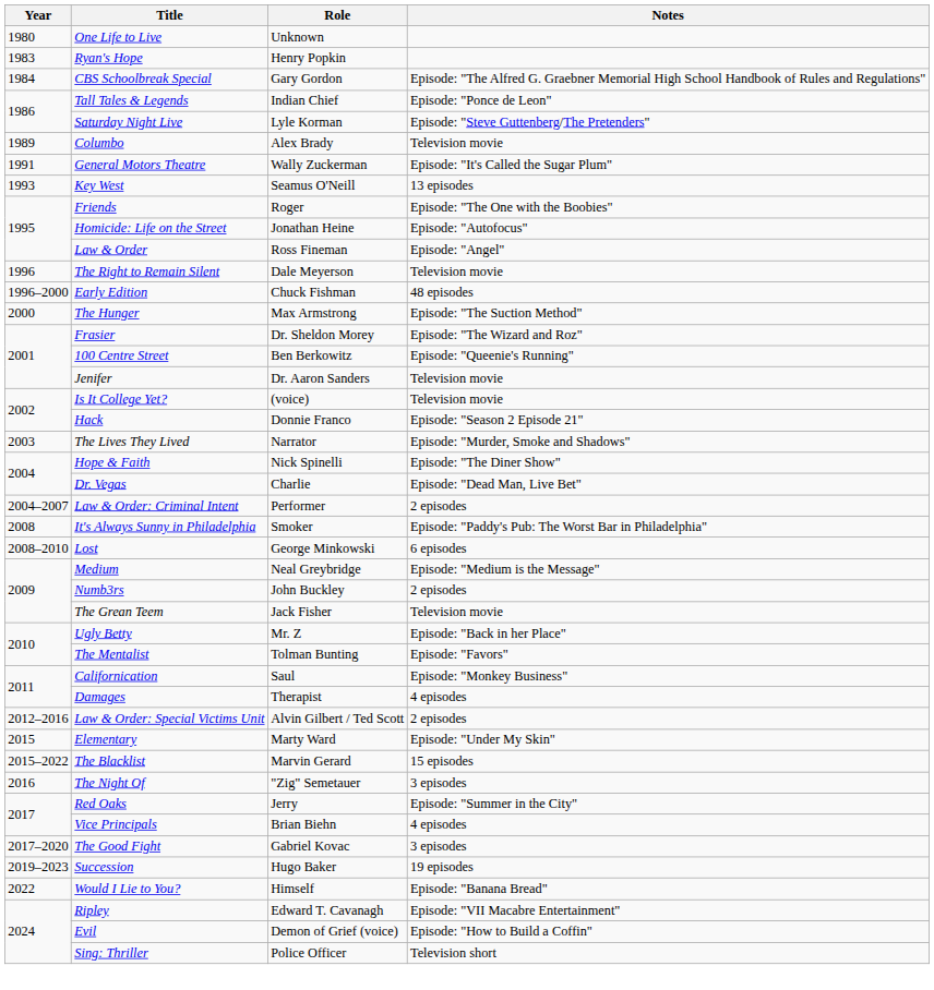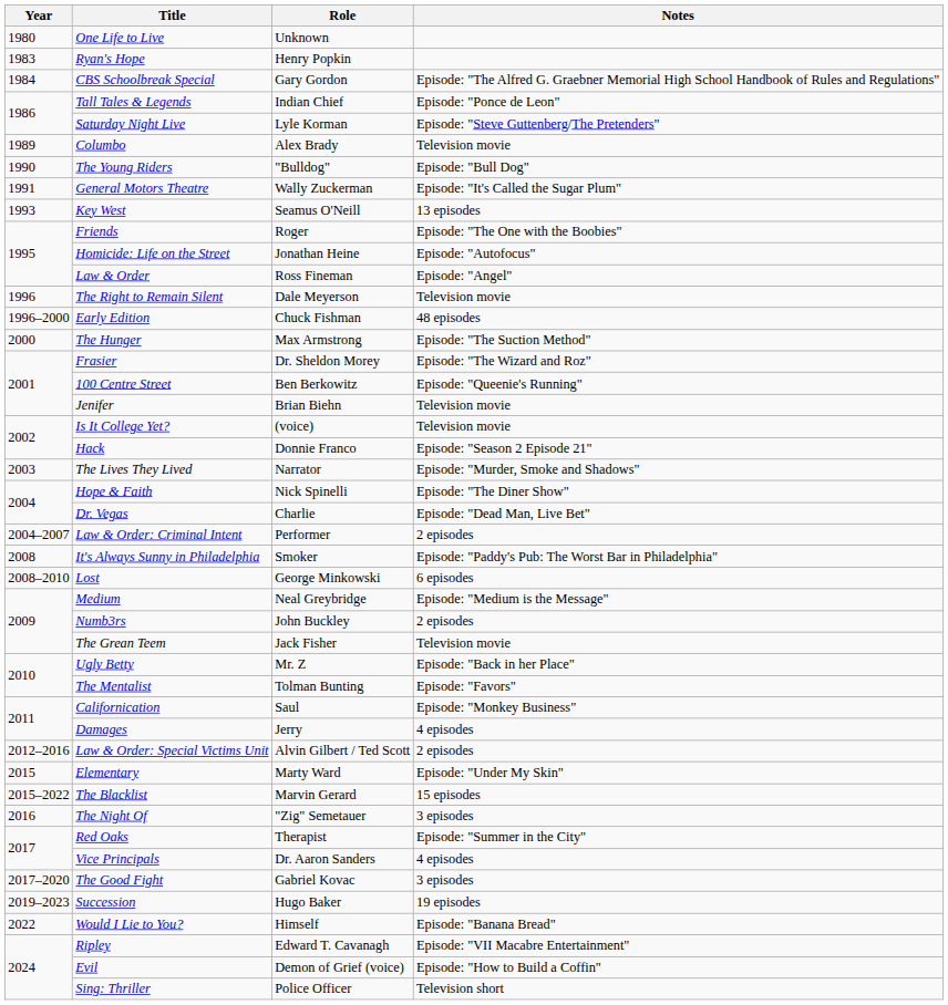 <table class="wikitable sortable">
 <tr>
 <th>Year</th>
 <th>Title</th>
 <th>Role</th>
 <th class="unsortable">Notes</th>
 </tr>
 <tr>
 <td>1980</td>
 <td><em><a href='#'>One Life to Live</a></em></td>
 <td>Unknown</td>
 <td></td>
 </tr>
 <tr>
 <td>1983</td>
 <td><em><a href='#'>Ryan's Hope</a></em></td>
 <td>Henry Popkin</td>
 <td></td>
 </tr>
 <tr>
 <td>1984</td>
 <td><em><a href='#'>CBS Schoolbreak Special</a></em></td>
 <td>Gary Gordon</td>
 <td>Episode: "The Alfred G. Graebner Memorial High School Handbook of Rules and Regulations"</td>
 </tr>
 <tr>
 <td rowspan="2">1986</td>
 <td><em><a href='#'>Tall Tales & Legends</a></em></td>
 <td>Indian Chief</td>
 <td>Episode: "Ponce de Leon"</td>
 </tr>
 <tr>
 <td><em><a href='#'>Saturday Night Live</a></em></td>
 <td>Lyle Korman</td>
 <td>Episode: "<a href='#'>Steve Guttenberg</a>/<a href='#'>The Pretenders</a>"</td>
 </tr>
 <tr>
 <td>1989</td>
 <td><em><a href='#'>Columbo</a></em></td>
 <td>Alex Brady</td>
 <td>Television movie</td>
+</tr>
+<tr>
+<td>1990</td>
+<td><em><a href='#'>The Young Riders</a></em></td>
+<td>"Bulldog"</td>
+<td>Episode: "Bull Dog"</td>
 </tr>
 <tr>
 <td>1991</td>
 <td><em><a href='#'>General Motors Theatre</a></em></td>
 <td>Wally Zuckerman</td>
 <td>Episode: "It's Called the Sugar Plum"</td>
 </tr>
 <tr>
 <td>1993</td>
 <td><em><a href='#'>Key West</a></em></td>
 <td>Seamus O'Neill</td>
 <td>13 episodes</td>
 </tr>
 <tr>
 <td rowspan="3">1995</td>
 <td><em><a href='#'>Friends</a></em></td>
 <td>Roger</td>
 <td>Episode: "The One with the Boobies"</td>
 </tr>
 <tr>
 <td><em><a href='#'>Homicide: Life on the Street</a></em></td>
 <td>Jonathan Heine</td>
 <td>Episode: "Autofocus"</td>
 </tr>
 <tr>
 <td><em><a href='#'>Law & Order</a></em></td>
 <td>Ross Fineman</td>
 <td>Episode: "Angel"</td>
 </tr>
 <tr>
 <td>1996</td>
 <td><em><a href='#'>The Right to Remain Silent</a></em></td>
 <td>Dale Meyerson</td>
 <td>Television movie</td>
 </tr>
 <tr>
 <td>1996–2000</td>
 <td><em><a href='#'>Early Edition</a></em></td>
 <td>Chuck Fishman</td>
 <td>48 episodes</td>
 </tr>
 <tr>
 <td>2000</td>
 <td><em><a href='#'>The Hunger</a></em></td>
 <td>Max Armstrong</td>
 <td>Episode: "The Suction Method"</td>
 </tr>
 <tr>
 <td rowspan="3">2001</td>
 <td><em><a href='#'>Frasier</a></em></td>
 <td>Dr. Sheldon Morey</td>
 <td>Episode: "The Wizard and Roz"</td>
 </tr>
 <tr>
 <td><em><a href='#'>100 Centre Street</a></em></td>
 <td>Ben Berkowitz</td>
 <td>Episode: "Queenie's Running"</td>
 </tr>
 <tr>
 <td><em>Jenifer</em></td>
-<td>Dr. Aaron Sanders</td>
+<td>Brian Biehn</td>
 <td>Television movie</td>
 </tr>
 <tr>
 <td rowspan="2">2002</td>
 <td><em><a href='#'>Is It College Yet?</a></em></td>
 <td>(voice)</td>
 <td>Television movie</td>
 </tr>
 <tr>
 <td><em><a href='#'>Hack</a></em></td>
 <td>Donnie Franco</td>
 <td>Episode: "Season 2 Episode 21"</td>
 </tr>
 <tr>
 <td>2003</td>
 <td><em>The Lives They Lived</em></td>
 <td>Narrator</td>
 <td>Episode: "Murder, Smoke and Shadows"</td>
 </tr>
 <tr>
 <td rowspan="2">2004</td>
 <td><em><a href='#'>Hope & Faith</a></em></td>
 <td>Nick Spinelli</td>
 <td>Episode: "The Diner Show"</td>
 </tr>
 <tr>
 <td><em><a href='#'>Dr. Vegas</a></em></td>
 <td>Charlie</td>
 <td>Episode: "Dead Man, Live Bet"</td>
 </tr>
 <tr>
 <td>2004–2007</td>
 <td><em><a href='#'>Law & Order: Criminal Intent</a></em></td>
 <td>Performer</td>
 <td>2 episodes</td>
 </tr>
 <tr>
 <td>2008</td>
 <td><em><a href='#'>It's Always Sunny in Philadelphia</a></em></td>
 <td>Smoker</td>
 <td>Episode: "Paddy's Pub: The Worst Bar in Philadelphia"</td>
 </tr>
 <tr>
 <td>2008–2010</td>
 <td><em><a href='#'>Lost</a></em></td>
 <td>George Minkowski</td>
 <td>6 episodes</td>
 </tr>
 <tr>
 <td rowspan="3">2009</td>
 <td><em><a href='#'>Medium</a></em></td>
 <td>Neal Greybridge</td>
 <td>Episode: "Medium is the Message"</td>
 </tr>
 <tr>
 <td><em><a href='#'>Numb3rs</a></em></td>
 <td>John Buckley</td>
 <td>2 episodes</td>
 </tr>
 <tr>
 <td><em>The Grean Teem</em></td>
 <td>Jack Fisher</td>
 <td>Television movie</td>
 </tr>
 <tr>
 <td rowspan="2">2010</td>
 <td><em><a href='#'>Ugly Betty</a></em></td>
 <td>Mr. Z</td>
 <td>Episode: "Back in her Place"</td>
 </tr>
 <tr>
 <td><em><a href='#'>The Mentalist</a></em></td>
 <td>Tolman Bunting</td>
 <td>Episode: "Favors"</td>
 </tr>
 <tr>
 <td rowspan="2">2011</td>
 <td><em><a href='#'>Californication</a></em></td>
 <td>Saul</td>
 <td>Episode: "Monkey Business"</td>
 </tr>
 <tr>
 <td><em><a href='#'>Damages</a></em></td>
-<td>Therapist</td>
+<td>Jerry</td>
 <td>4 episodes</td>
 </tr>
 <tr>
 <td>2012–2016</td>
 <td><em><a href='#'>Law & Order: Special Victims Unit</a></em></td>
 <td>Alvin Gilbert / Ted Scott</td>
 <td>2 episodes</td>
 </tr>
 <tr>
 <td>2015</td>
 <td><em><a href='#'>Elementary</a></em></td>
 <td>Marty Ward</td>
 <td>Episode: "Under My Skin"</td>
 </tr>
 <tr>
 <td>2015–2022</td>
 <td><em><a href='#'>The Blacklist</a></em></td>
 <td>Marvin Gerard</td>
 <td>15 episodes</td>
 </tr>
 <tr>
 <td>2016</td>
 <td><em><a href='#'>The Night Of</a></em></td>
 <td>"Zig" Semetauer</td>
 <td>3 episodes</td>
 </tr>
 <tr>
 <td rowspan="2">2017</td>
 <td><em><a href='#'>Red Oaks</a></em></td>
-<td>Jerry</td>
+<td>Therapist</td>
 <td>Episode: "Summer in the City"</td>
 </tr>
 <tr>
 <td><em><a href='#'>Vice Principals</a></em></td>
-<td>Brian Biehn</td>
+<td>Dr. Aaron Sanders</td>
 <td>4 episodes</td>
 </tr>
 <tr>
 <td>2017–2020</td>
 <td><em><a href='#'>The Good Fight</a></em></td>
 <td>Gabriel Kovac</td>
 <td>3 episodes</td>
 </tr>
 <tr>
 <td>2019–2023</td>
 <td><em><a href='#'>Succession</a></em></td>
 <td>Hugo Baker</td>
 <td>19 episodes</td>
 </tr>
 <tr>
 <td>2022</td>
 <td><em><a href='#'>Would I Lie to You?</a></em></td>
 <td>Himself</td>
 <td>Episode: "Banana Bread"</td>
 </tr>
 <tr>
 <td rowspan="3">2024</td>
 <td><em><a href='#'>Ripley</a></em></td>
 <td>Edward T. Cavanagh</td>
 <td>Episode: "VII Macabre Entertainment"</td>
 </tr>
 <tr>
 <td><em><a href='#'>Evil</a></em></td>
 <td>Demon of Grief (voice)</td>
 <td>Episode: "How to Build a Coffin"</td>
 </tr>
 <tr>
 <td><em><a href='#'>Sing: Thriller</a></em></td>
 <td>Police Officer</td>
 <td>Television short</td>
 </tr>
 </table>
